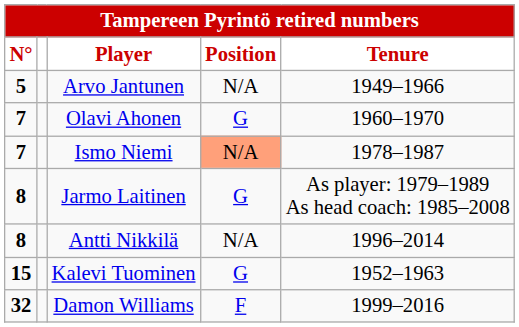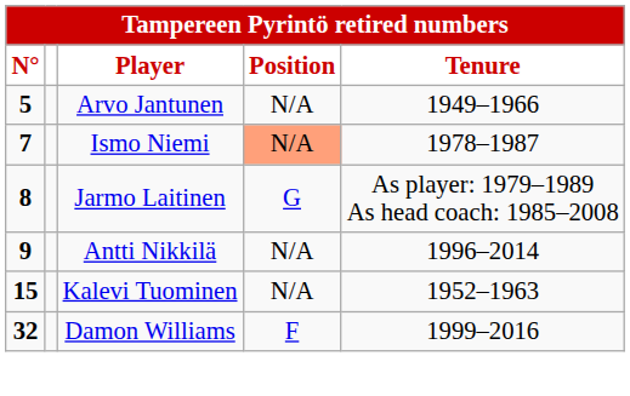 <table class="wikitable sortable" style="text-align:center">
 <tr>
 <td colspan="5" style="background:#CC0000; color:#fff;"><strong>Tampereen Pyrintö retired numbers</strong></td>
 </tr>
 <tr>
 <th style="background:white; color:#CC0000;">N°</th>
 <th style="background:white; color:#CC0000;"></th>
 <th style="background:white; color:#CC0000;">Player</th>
 <th style="background:white; color:#CC0000;">Position</th>
 <th style="background:white; color:#CC0000;">Tenure</th>
 </tr>
 <tr>
 <td><strong>5</strong></td>
 <td></td>
 <td><a href='#'>Arvo Jantunen</a></td>
 <td>N/A</td>
 <td>1949–1966</td>
 </tr>
 <tr>
 <td><strong>7</strong></td>
 <td></td>
-<td><a href='#'>Olavi Ahonen</a></td>
-<td><a href='#'>G</a></td>
-<td>1960–1970</td>
-</tr>
-<tr>
-<td><strong>7</strong></td>
-<td></td>
 <td><a href='#'>Ismo Niemi</a></td>
 <td style="background: lightsalmon;">N/A</td>
 <td>1978–1987</td>
 </tr>
 <tr>
 <td><strong>8</strong></td>
 <td></td>
 <td><a href='#'>Jarmo Laitinen</a></td>
 <td><a href='#'>G</a></td>
 <td>As player: 1979–1989<br>As head coach: 1985–2008</td>
 </tr>
 <tr>
-<td><strong>8</strong></td>
+<td><strong>9</strong></td>
 <td></td>
 <td><a href='#'>Antti Nikkilä</a></td>
 <td>N/A</td>
 <td>1996–2014</td>
 </tr>
 <tr>
 <td><strong>15</strong></td>
 <td></td>
 <td><a href='#'>Kalevi Tuominen</a></td>
-<td><a href='#'>G</a></td>
+<td>N/A</td>
 <td>1952–1963</td>
 </tr>
 <tr>
 <td><strong>32</strong></td>
 <td></td>
 <td><a href='#'>Damon Williams</a></td>
 <td><a href='#'>F</a></td>
 <td>1999–2016</td>
 </tr>
 </table>
